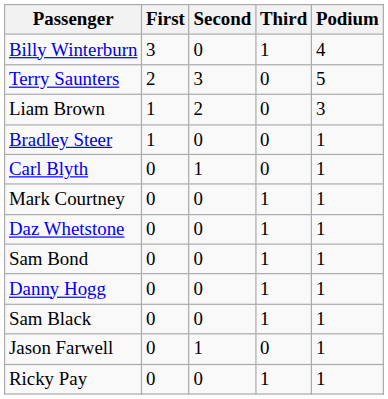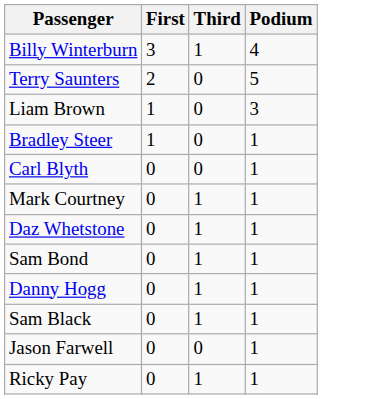 <table class="wikitable sortable" style="text-align:left;">
 <tr>
 <th>Passenger</th>
 <th>First</th>
-<th>Second</th>
 <th>Third</th>
 <th>Podium</th>
 </tr>
 <tr>
 <td> <a href='#'>Billy Winterburn</a></td>
 <td>3</td>
-<td>0</td>
 <td>1</td>
 <td>4</td>
 </tr>
 <tr>
 <td> <a href='#'>Terry Saunters</a></td>
 <td>2</td>
-<td>3</td>
 <td>0</td>
 <td>5</td>
 </tr>
 <tr>
 <td> Liam Brown</td>
 <td>1</td>
-<td>2</td>
 <td>0</td>
 <td>3</td>
 </tr>
 <tr>
 <td> <a href='#'>Bradley Steer</a></td>
 <td>1</td>
 <td>0</td>
-<td>0</td>
 <td>1</td>
 </tr>
 <tr>
 <td> <a href='#'>Carl Blyth</a></td>
 <td>0</td>
-<td>1</td>
 <td>0</td>
 <td>1</td>
 </tr>
 <tr>
 <td> Mark Courtney</td>
-<td>0</td>
 <td>0</td>
 <td>1</td>
 <td>1</td>
 </tr>
 <tr>
 <td> <a href='#'>Daz Whetstone</a></td>
 <td>0</td>
-<td>0</td>
 <td>1</td>
 <td>1</td>
 </tr>
 <tr>
 <td> Sam Bond</td>
-<td>0</td>
 <td>0</td>
 <td>1</td>
 <td>1</td>
 </tr>
 <tr>
 <td> <a href='#'>Danny Hogg</a></td>
 <td>0</td>
-<td>0</td>
 <td>1</td>
 <td>1</td>
 </tr>
 <tr>
 <td> Sam Black</td>
-<td>0</td>
 <td>0</td>
 <td>1</td>
 <td>1</td>
 </tr>
 <tr>
 <td> Jason Farwell</td>
 <td>0</td>
-<td>1</td>
 <td>0</td>
 <td>1</td>
 </tr>
 <tr>
 <td> Ricky Pay</td>
 <td>0</td>
-<td>0</td>
 <td>1</td>
 <td>1</td>
 </tr>
 </table>
